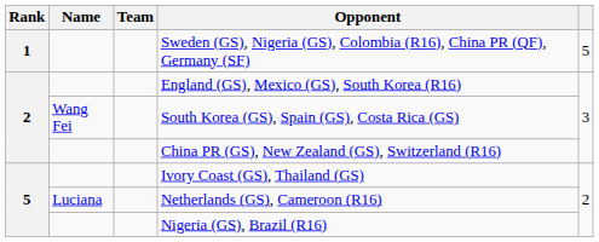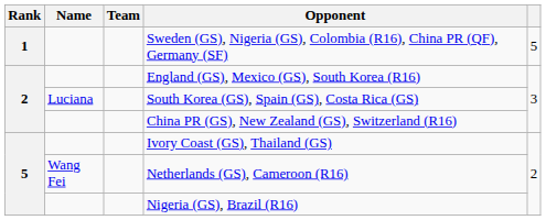 <table class="wikitable sortable">
 <tr>
 <th>Rank</th>
 <th>Name</th>
 <th>Team</th>
 <th class="unsortable">Opponent</th>
 <th></th>
 </tr>
 <tr>
 <th>1</th>
 <td></td>
 <td></td>
 <td><a href='#'>Sweden (GS)</a>, <a href='#'>Nigeria (GS)</a>, <a href='#'>Colombia (R16)</a>, <a href='#'>China PR (QF)</a>, <a href='#'>Germany (SF)</a></td>
 <td align=center>5</td>
 </tr>
 <tr>
 <th rowspan=3>2</th>
 <td></td>
 <td></td>
 <td><a href='#'>England (GS)</a>, <a href='#'>Mexico (GS)</a>, <a href='#'>South Korea (R16)</a></td>
 <td rowspan=3; align=center>3</td>
 </tr>
 <tr>
-<td><a href='#'>Wang Fei</a></td>
+<td><a href='#'>Luciana</a></td>
 <td></td>
 <td><a href='#'>South Korea (GS)</a>, <a href='#'>Spain (GS)</a>, <a href='#'>Costa Rica (GS)</a></td>
 </tr>
 <tr>
 <td></td>
 <td></td>
 <td><a href='#'>China PR (GS)</a>, <a href='#'>New Zealand (GS)</a>, <a href='#'>Switzerland (R16)</a></td>
 </tr>
 <tr>
 <th rowspan=3>5</th>
 <td></td>
 <td></td>
 <td><a href='#'>Ivory Coast (GS)</a>, <a href='#'>Thailand (GS)</a></td>
 <td rowspan=3; align="center">2</td>
 </tr>
 <tr>
-<td><a href='#'>Luciana</a></td>
+<td><a href='#'>Wang Fei</a></td>
 <td></td>
 <td><a href='#'>Netherlands (GS)</a>, <a href='#'>Cameroon (R16)</a></td>
 </tr>
 <tr>
 <td></td>
 <td></td>
 <td><a href='#'>Nigeria (GS)</a>, <a href='#'>Brazil (R16)</a></td>
 </tr>
 </table>
